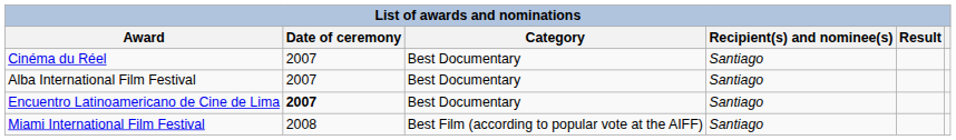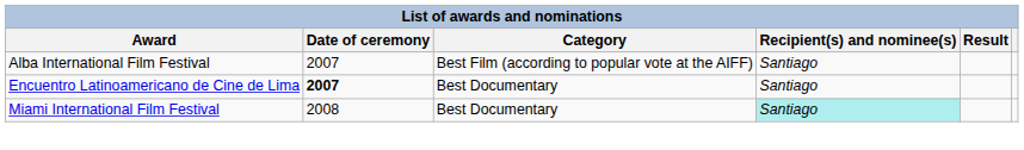 <table class="wikitable sortable">
 <tr style="background:#ccc; text-align:center;">
 <th colspan="6" style="background: LightSteelBlue;">List of awards and nominations</th>
 </tr>
 <tr style="background:#ccc; text-align:center;">
 <th scope="col">Award</th>
 <th scope="col">Date of ceremony</th>
 <th scope="col">Category</th>
 <th scope="col">Recipient(s) and nominee(s)</th>
 <th scope="col">Result</th>
 <th scope="col" class="unsortable"></th>
 </tr>
 <tr>
-<td rowspan="1"><a href='#'>Cinéma du Réel</a></td>
-<td>2007</td>
-<td>Best Documentary</td>
-<td><em>Santiago</em></td>
-<td></td>
-<td style="text-align:center;"></td>
-</tr>
-<tr>
 <td rowspan="1">Alba International Film Festival</td>
 <td>2007</td>
-<td>Best Documentary</td>
+<td>Best Film (according to popular vote at the AIFF)</td>
 <td><em>Santiago</em></td>
 <td></td>
 <td style="text-align:center;"></td>
 </tr>
 <tr>
 <td rowspan="1"><a href='#'>Encuentro Latinoamericano de Cine de Lima</a></td>
 <td><strong>2007</strong></td>
 <td>Best Documentary</td>
 <td><em>Santiago</em></td>
 <td></td>
 <td style="text-align:center;"></td>
 </tr>
 <tr>
 <td rowspan="1"><a href='#'>Miami International Film Festival</a></td>
 <td>2008</td>
-<td>Best Film (according to popular vote at the AIFF)</td>
-<td><em>Santiago</em></td>
+<td>Best Documentary</td>
+<td style="background: paleturquoise;"><em>Santiago</em></td>
 <td></td>
 <td style="text-align:center;"></td>
 </tr>
 </table>
